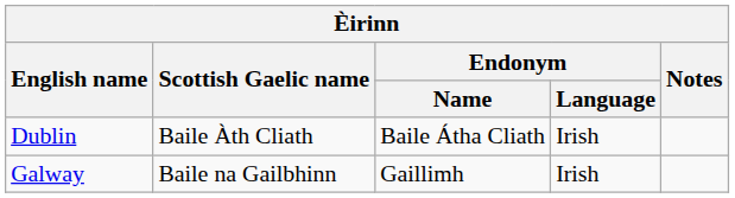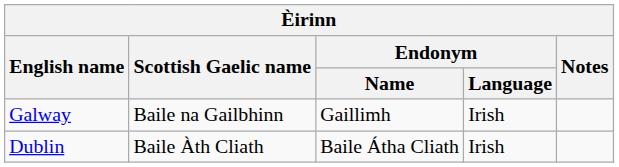 <table class="wikitable sortable">
 <tr>
 <th colspan="5"> Èirinn</th>
 </tr>
 <tr>
 <th rowspan="2">English name</th>
 <th rowspan="2">Scottish Gaelic name</th>
 <th colspan="2">Endonym</th>
 <th rowspan="2">Notes</th>
 </tr>
 <tr>
 <th>Name</th>
 <th>Language</th>
 </tr>
 <tr>
+<td><a href='#'>Galway</a></td>
+<td>Baile na Gailbhinn</td>
+<td>Gaillimh</td>
+<td>Irish</td>
+<td></td>
+</tr>
+<tr>
 <td><a href='#'>Dublin</a></td>
 <td>Baile Àth Cliath</td>
 <td>Baile Átha Cliath</td>
 <td>Irish</td>
 <td></td>
 </tr>
-<tr>
-<td><a href='#'>Galway</a></td>
-<td>Baile na Gailbhinn</td>
-<td>Gaillimh</td>
-<td>Irish</td>
-<td></td>
-</tr>
 </table>
